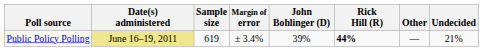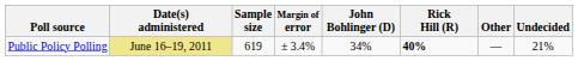 <table class="wikitable">
 <tr valign= bottom>
 <th>Poll source</th>
 <th style="width:160px;">Date(s)<br>administered</th>
 <th class=small>Sample<br>size</th>
 <th><small>Margin of</small><br>error</th>
 <th width=100px>John<br>Bohlinger (D)</th>
 <th width=100px>Rick<br>Hill (R)</th>
 <th>Other</th>
 <th>Undecided</th>
 </tr>
 <tr>
 <td><a href='#'>Public Policy Polling</a></td>
 <td align=center style="background: khaki;">June 16–19, 2011</td>
 <td align=center>619</td>
 <td align=center>± 3.4%</td>
-<td align=center>39%</td>
-<td><strong>44%</strong></td>
+<td align=center>34%</td>
+<td><strong>40%</strong></td>
 <td align=center>—</td>
 <td align=center>21%</td>
 </tr>
 </table>
